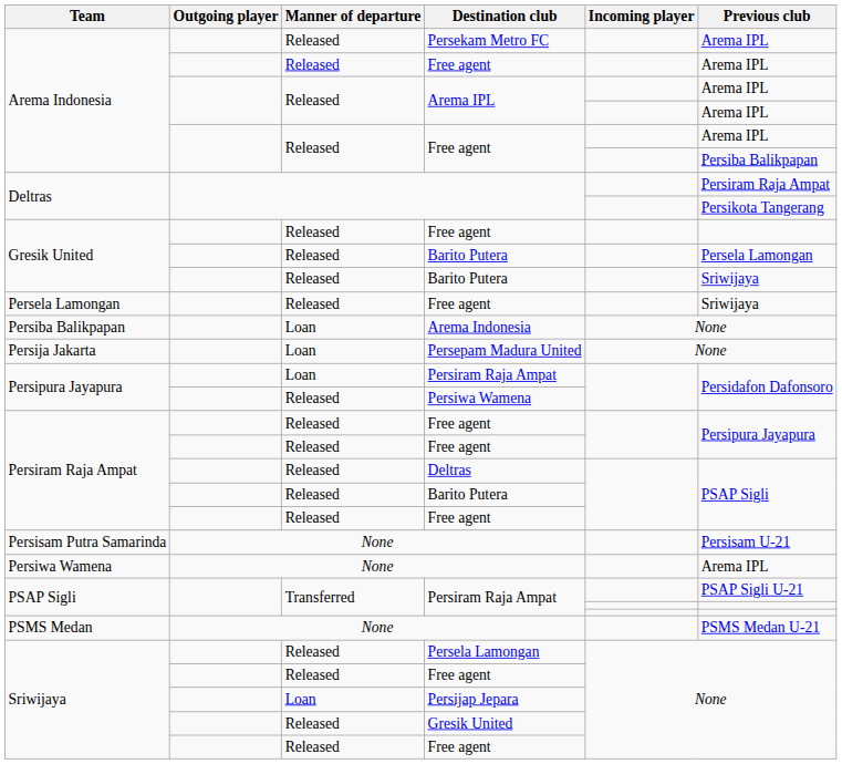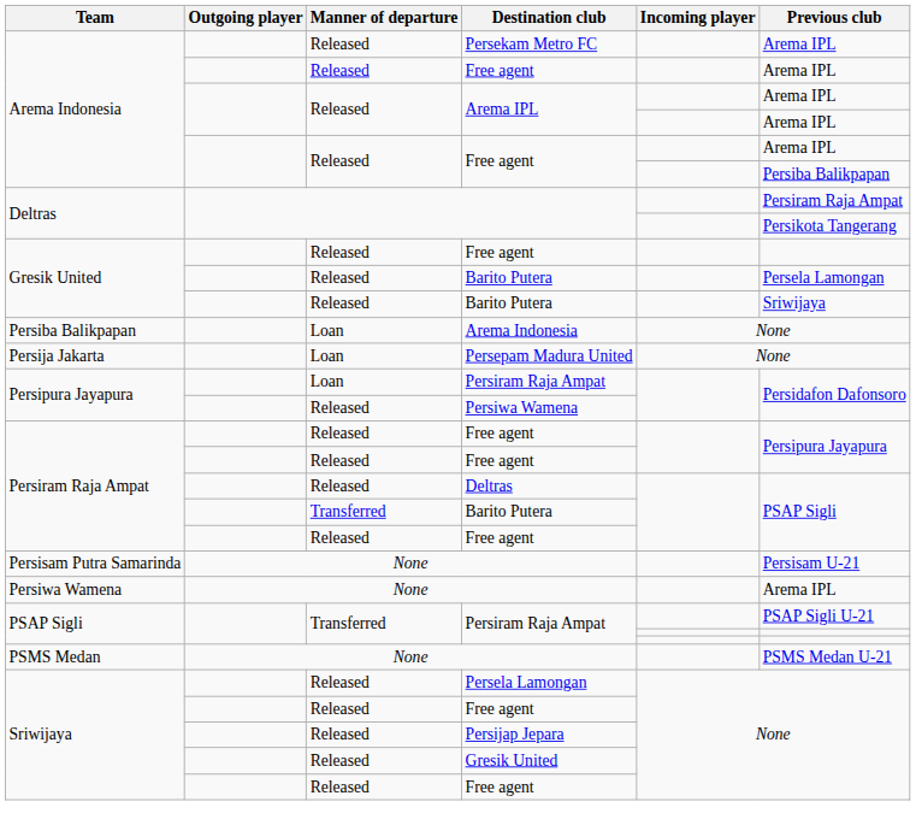 <table class="wikitable">
 <tr>
 <th>Team</th>
 <th>Outgoing player</th>
 <th>Manner of departure</th>
 <th>Destination club</th>
 <th>Incoming player</th>
 <th>Previous club</th>
 </tr>
 <tr>
 <td rowspan="6">Arema Indonesia</td>
 <td> </td>
 <td>Released</td>
 <td><a href='#'>Persekam Metro FC</a></td>
 <td> </td>
 <td><a href='#'>Arema IPL</a></td>
 </tr>
 <tr>
 <td> </td>
 <td><a href='#'>Released</a></td>
 <td><a href='#'>Free agent</a></td>
 <td> </td>
 <td>Arema IPL</td>
 </tr>
 <tr>
 <td rowspan="2"> </td>
 <td rowspan="2">Released</td>
 <td rowspan="2"><a href='#'>Arema IPL</a></td>
 <td> </td>
 <td>Arema IPL</td>
 </tr>
 <tr>
 <td> </td>
 <td>Arema IPL</td>
 </tr>
 <tr>
 <td rowspan="2"> </td>
 <td rowspan="2">Released</td>
 <td rowspan="2">Free agent</td>
 <td> </td>
 <td>Arema IPL</td>
 </tr>
 <tr>
 <td> </td>
 <td><a href='#'>Persiba Balikpapan</a></td>
 </tr>
 <tr>
 <td rowspan="2">Deltras</td>
 <td rowspan="2" colspan="3"></td>
 <td> </td>
 <td><a href='#'>Persiram Raja Ampat</a></td>
 </tr>
 <tr>
 <td> </td>
 <td><a href='#'>Persikota Tangerang</a></td>
 </tr>
 <tr>
 <td rowspan="3">Gresik United</td>
 <td> </td>
 <td>Released</td>
 <td>Free agent</td>
 <td> </td>
 <td></td>
 </tr>
 <tr>
 <td> </td>
 <td>Released</td>
 <td><a href='#'>Barito Putera</a></td>
 <td> </td>
 <td><a href='#'>Persela Lamongan</a></td>
 </tr>
 <tr>
 <td> </td>
 <td>Released</td>
 <td>Barito Putera</td>
 <td> </td>
 <td><a href='#'>Sriwijaya</a></td>
 </tr>
 <tr>
-<td>Persela Lamongan</td>
-<td> </td>
-<td>Released</td>
-<td>Free agent</td>
-<td> </td>
-<td>Sriwijaya</td>
-</tr>
-<tr>
 <td>Persiba Balikpapan</td>
 <td> </td>
 <td>Loan</td>
 <td><a href='#'>Arema Indonesia</a></td>
 <td colspan="2" align="center"><em>None</em></td>
 </tr>
 <tr>
 <td>Persija Jakarta</td>
 <td> </td>
 <td>Loan</td>
 <td><a href='#'>Persepam Madura United</a></td>
 <td colspan="2" align="center"><em>None</em></td>
 </tr>
 <tr>
 <td rowspan="2">Persipura Jayapura</td>
 <td> </td>
 <td>Loan</td>
 <td><a href='#'>Persiram Raja Ampat</a></td>
 <td rowspan="2"> </td>
 <td rowspan="2"><a href='#'>Persidafon Dafonsoro</a></td>
 </tr>
 <tr>
 <td> </td>
 <td>Released</td>
 <td><a href='#'>Persiwa Wamena</a></td>
 </tr>
 <tr>
 <td rowspan="5">Persiram Raja Ampat</td>
 <td> </td>
 <td>Released</td>
 <td>Free agent</td>
 <td rowspan="2"> </td>
 <td rowspan="2"><a href='#'>Persipura Jayapura</a></td>
 </tr>
 <tr>
 <td> </td>
 <td>Released</td>
 <td>Free agent</td>
 </tr>
 <tr>
 <td> </td>
 <td>Released</td>
 <td><a href='#'>Deltras</a></td>
 <td rowspan="3"> </td>
 <td rowspan="3"><a href='#'>PSAP Sigli</a></td>
 </tr>
 <tr>
 <td> </td>
-<td>Released</td>
+<td><a href='#'>Transferred</a></td>
 <td>Barito Putera</td>
 </tr>
 <tr>
 <td> </td>
 <td>Released</td>
 <td>Free agent</td>
 </tr>
 <tr>
 <td>Persisam Putra Samarinda</td>
 <td colspan="3" align="center"><em>None</em></td>
 <td> </td>
 <td><a href='#'>Persisam U-21</a></td>
 </tr>
 <tr>
 <td>Persiwa Wamena</td>
 <td colspan="3" align="center"><em>None</em></td>
 <td> </td>
 <td>Arema IPL</td>
 </tr>
 <tr>
 <td rowspan="3">PSAP Sigli</td>
 <td rowspan="3"> </td>
 <td rowspan="3">Transferred</td>
 <td rowspan="3">Persiram Raja Ampat</td>
 <td> </td>
 <td><a href='#'>PSAP Sigli U-21</a></td>
 </tr>
 <tr>
 <td> </td>
 <td></td>
 </tr>
 <tr>
 <td> </td>
 <td></td>
 </tr>
 <tr>
 <td>PSMS Medan</td>
 <td colspan="3" align="center"><em>None</em></td>
 <td> </td>
 <td><a href='#'>PSMS Medan U-21</a></td>
 </tr>
 <tr>
 <td rowspan="5">Sriwijaya</td>
 <td> </td>
 <td>Released</td>
 <td><a href='#'>Persela Lamongan</a></td>
 <td rowspan="5" colspan="2" align="center"><em>None</em></td>
 </tr>
 <tr>
 <td> </td>
 <td>Released</td>
 <td>Free agent</td>
 </tr>
 <tr>
 <td> </td>
-<td><a href='#'>Loan</a></td>
+<td>Released</td>
 <td><a href='#'>Persijap Jepara</a></td>
 </tr>
 <tr>
 <td> </td>
 <td>Released</td>
 <td><a href='#'>Gresik United</a></td>
 </tr>
 <tr>
 <td> </td>
 <td>Released</td>
 <td>Free agent</td>
 </tr>
 </table>
